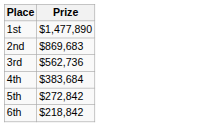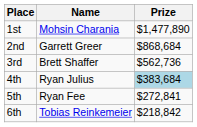 <table class="wikitable">
 <tr>
 <th>Place</th>
+<th>Name</th>
 <th>Prize</th>
 </tr>
 <tr>
 <td>1st</td>
+<td> <a href='#'>Mohsin Charania</a></td>
 <td>$1,477,890</td>
 </tr>
 <tr>
 <td>2nd</td>
-<td>$869,683</td>
+<td> Garrett Greer</td>
+<td>$868,684</td>
 </tr>
 <tr>
 <td>3rd</td>
+<td> Brett Shaffer</td>
 <td>$562,736</td>
 </tr>
 <tr>
 <td>4th</td>
-<td>$383,684</td>
+<td> Ryan Julius</td>
+<td style="background: lightblue;">$383,684</td>
 </tr>
 <tr>
 <td>5th</td>
-<td>$272,842</td>
+<td> Ryan Fee</td>
+<td>$272,841</td>
 </tr>
 <tr>
 <td>6th</td>
+<td> <a href='#'>Tobias Reinkemeier</a></td>
 <td>$218,842</td>
 </tr>
 </table>
